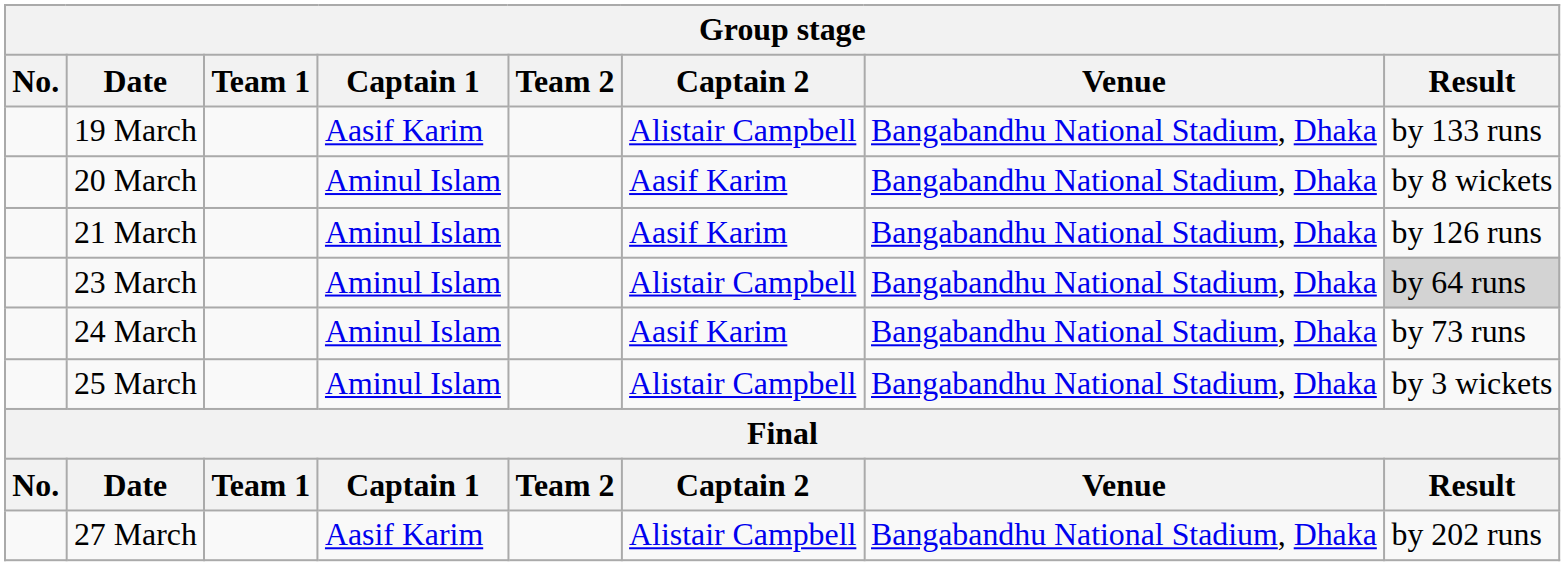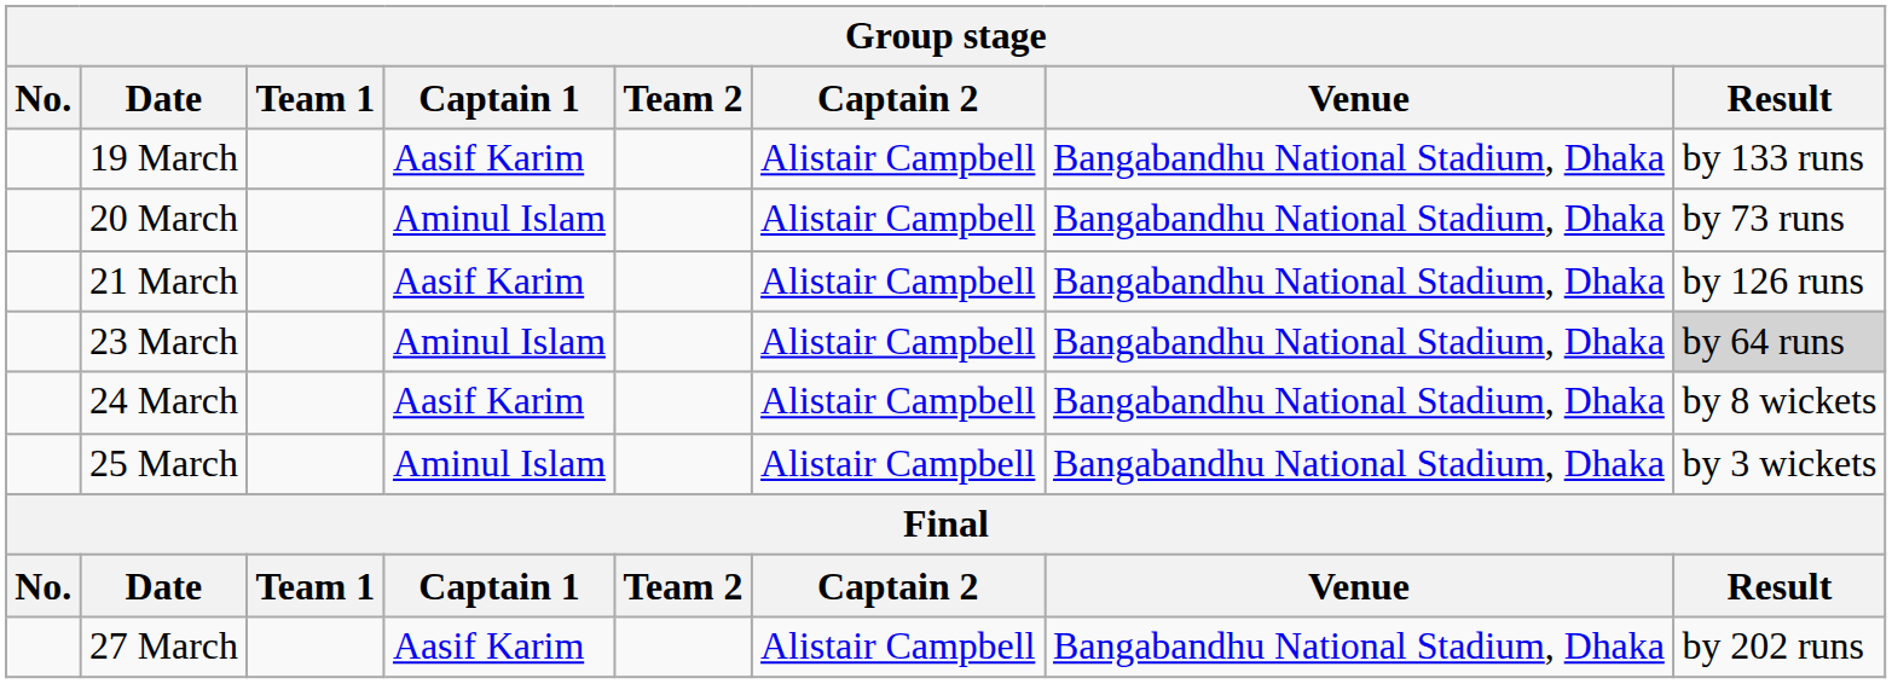 <table class="wikitable">
 <tr>
 <th colspan="9">Group stage</th>
 </tr>
 <tr>
 <th>No.</th>
 <th>Date</th>
 <th>Team 1</th>
 <th>Captain 1</th>
 <th>Team 2</th>
 <th>Captain 2</th>
 <th>Venue</th>
 <th>Result</th>
 </tr>
 <tr>
 <td></td>
 <td>19 March</td>
 <td></td>
 <td><a href='#'>Aasif Karim</a></td>
 <td></td>
 <td><a href='#'>Alistair Campbell</a></td>
 <td><a href='#'>Bangabandhu National Stadium</a>, <a href='#'>Dhaka</a></td>
 <td> by 133 runs</td>
 </tr>
 <tr>
 <td></td>
 <td>20 March</td>
 <td></td>
 <td><a href='#'>Aminul Islam</a></td>
 <td></td>
-<td><a href='#'>Aasif Karim</a></td>
+<td><a href='#'>Alistair Campbell</a></td>
 <td><a href='#'>Bangabandhu National Stadium</a>, <a href='#'>Dhaka</a></td>
-<td> by 8 wickets</td>
+<td> by 73 runs</td>
 </tr>
 <tr>
 <td></td>
 <td>21 March</td>
 <td></td>
-<td><a href='#'>Aminul Islam</a></td>
+<td><a href='#'>Aasif Karim</a></td>
 <td></td>
-<td><a href='#'>Aasif Karim</a></td>
+<td><a href='#'>Alistair Campbell</a></td>
 <td><a href='#'>Bangabandhu National Stadium</a>, <a href='#'>Dhaka</a></td>
 <td> by 126 runs</td>
 </tr>
 <tr>
 <td></td>
 <td>23 March</td>
 <td></td>
 <td><a href='#'>Aminul Islam</a></td>
 <td></td>
 <td><a href='#'>Alistair Campbell</a></td>
 <td><a href='#'>Bangabandhu National Stadium</a>, <a href='#'>Dhaka</a></td>
 <td style="background: lightgrey;"> by 64 runs</td>
 </tr>
 <tr>
 <td></td>
 <td>24 March</td>
 <td></td>
-<td><a href='#'>Aminul Islam</a></td>
+<td><a href='#'>Aasif Karim</a></td>
 <td></td>
-<td><a href='#'>Aasif Karim</a></td>
+<td><a href='#'>Alistair Campbell</a></td>
 <td><a href='#'>Bangabandhu National Stadium</a>, <a href='#'>Dhaka</a></td>
-<td> by 73 runs</td>
+<td> by 8 wickets</td>
 </tr>
 <tr>
 <td></td>
 <td>25 March</td>
 <td></td>
 <td><a href='#'>Aminul Islam</a></td>
 <td></td>
 <td><a href='#'>Alistair Campbell</a></td>
 <td><a href='#'>Bangabandhu National Stadium</a>, <a href='#'>Dhaka</a></td>
 <td> by 3 wickets</td>
 </tr>
 <tr>
 <th colspan="9">Final</th>
 </tr>
 <tr>
 <th>No.</th>
 <th>Date</th>
 <th>Team 1</th>
 <th>Captain 1</th>
 <th>Team 2</th>
 <th>Captain 2</th>
 <th>Venue</th>
 <th>Result</th>
 </tr>
 <tr>
 <td></td>
 <td>27 March</td>
 <td></td>
 <td><a href='#'>Aasif Karim</a></td>
 <td></td>
 <td><a href='#'>Alistair Campbell</a></td>
 <td><a href='#'>Bangabandhu National Stadium</a>, <a href='#'>Dhaka</a></td>
 <td> by 202 runs</td>
 </tr>
 </table>
